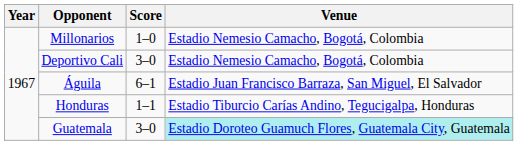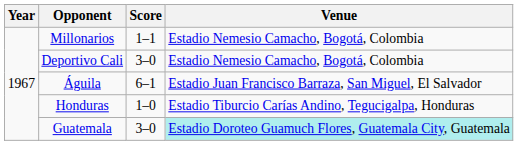 <table class="wikitable" style="font-size: 90%; text-align:left">
 <tr>
 <th>Year</th>
 <th>Opponent</th>
 <th>Score</th>
 <th>Venue</th>
 </tr>
 <tr>
 <td rowspan=5>1967</td>
 <td align=center> <a href='#'>Millonarios</a></td>
-<td align=center>1–0</td>
+<td align=center>1–1</td>
 <td><a href='#'>Estadio Nemesio Camacho</a>, <a href='#'>Bogotá</a>, Colombia</td>
 </tr>
 <tr>
 <td align=center> <a href='#'>Deportivo Cali</a></td>
 <td align=center>3–0</td>
 <td><a href='#'>Estadio Nemesio Camacho</a>, <a href='#'>Bogotá</a>, Colombia</td>
 </tr>
 <tr>
 <td align=center> <a href='#'>Águila</a></td>
 <td align=center>6–1</td>
 <td><a href='#'>Estadio Juan Francisco Barraza</a>, <a href='#'>San Miguel</a>, El Salvador</td>
 </tr>
 <tr>
 <td align=center> <a href='#'>Honduras</a></td>
-<td align=center>1–1</td>
+<td align=center>1–0</td>
 <td><a href='#'>Estadio Tiburcio Carías Andino</a>, <a href='#'>Tegucigalpa</a>, Honduras</td>
 </tr>
 <tr>
 <td align=center> <a href='#'>Guatemala</a></td>
 <td align=center>3–0</td>
 <td style="background: paleturquoise;"><a href='#'>Estadio Doroteo Guamuch Flores</a>, <a href='#'>Guatemala City</a>, Guatemala</td>
 </tr>
 </table>
